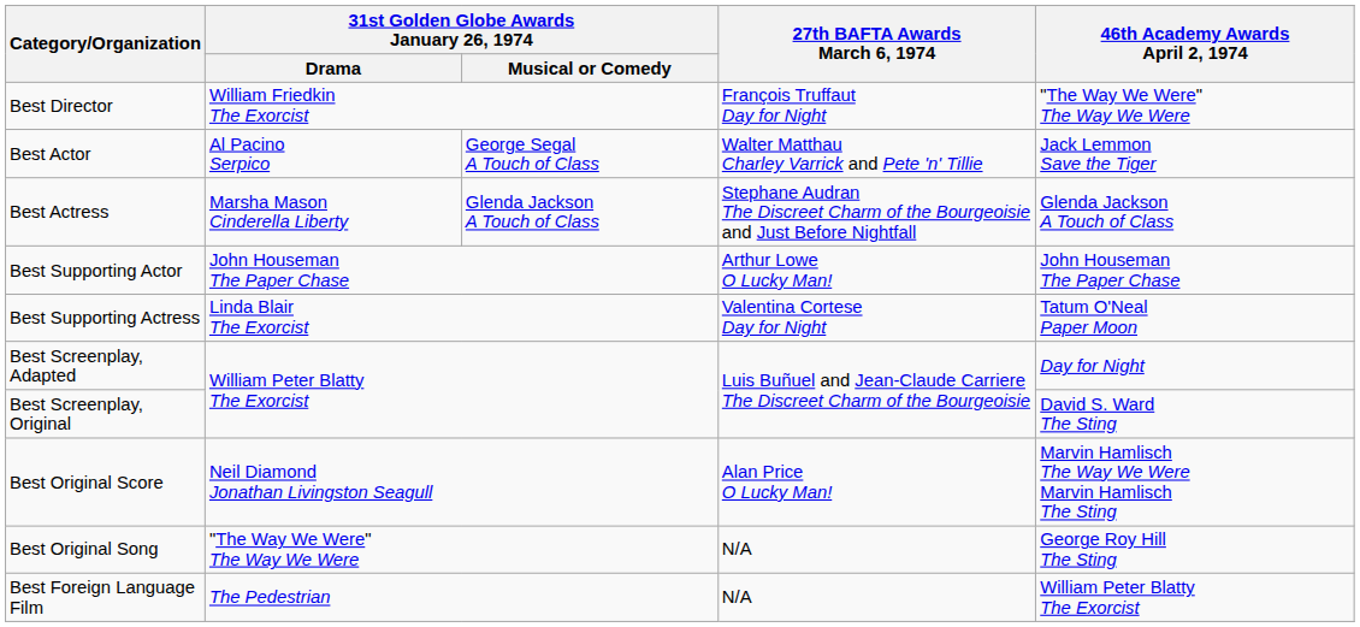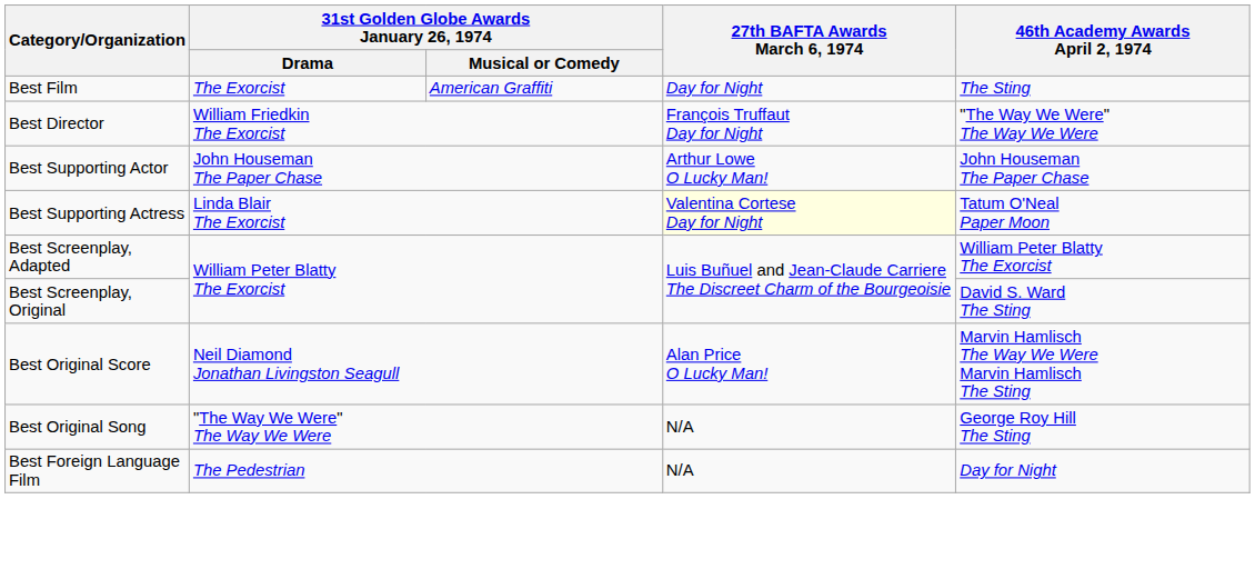 <table class="wikitable" style="font-size: 90%;">
 <tr>
 <th rowspan="2" style="width:20px;">Category/Organization</th>
 <th colspan="2" style="width:250px;"><a href='#'>31st Golden Globe Awards</a><br>January 26, 1974</th>
 <th rowspan="2" style="width:250px;"><a href='#'>27th BAFTA Awards</a><br>March 6, 1974</th>
 <th rowspan="2" style="width:250px;"><a href='#'>46th Academy Awards</a><br>April 2, 1974</th>
 </tr>
 <tr>
 <th width=200>Drama</th>
 <th style="width:200px;">Musical or Comedy</th>
 </tr>
 <tr>
+<td>Best Film</td>
+<td><em><a href='#'>The Exorcist</a></em></td>
+<td><em><a href='#'>American Graffiti</a></em></td>
+<td><em><a href='#'>Day for Night</a></em></td>
+<td><em><a href='#'>The Sting</a></em></td>
+</tr>
+<tr>
 <td>Best Director</td>
 <td colspan="2"><a href='#'>William Friedkin</a><br><em><a href='#'>The Exorcist</a></em></td>
 <td><a href='#'>François Truffaut</a><br><em><a href='#'>Day for Night</a></em></td>
 <td>"<a href='#'>The Way We Were</a>"<br><em><a href='#'>The Way We Were</a></em></td>
-</tr>
-<tr>
-<td>Best Actor</td>
-<td><a href='#'>Al Pacino</a><br><em><a href='#'>Serpico</a></em></td>
-<td><a href='#'>George Segal</a><br><em><a href='#'>A Touch of Class</a></em></td>
-<td><a href='#'>Walter Matthau</a><br><em><a href='#'>Charley Varrick</a></em> and <em><a href='#'>Pete 'n' Tillie</a></em></td>
-<td><a href='#'>Jack Lemmon</a><br><em><a href='#'>Save the Tiger</a></em></td>
-</tr>
-<tr>
-<td>Best Actress</td>
-<td><a href='#'>Marsha Mason</a><br><em><a href='#'>Cinderella Liberty</a></em></td>
-<td><a href='#'>Glenda Jackson</a><br><em><a href='#'>A Touch of Class</a></em></td>
-<td><a href='#'>Stephane Audran</a><br><em><a href='#'>The Discreet Charm of the Bourgeoisie</a></em> and <a href='#'>Just Before Nightfall</a></td>
-<td><a href='#'>Glenda Jackson</a><br><em><a href='#'>A Touch of Class</a></em></td>
 </tr>
 <tr>
 <td>Best Supporting Actor</td>
 <td colspan="2"><a href='#'>John Houseman</a><br><em><a href='#'>The Paper Chase</a></em></td>
 <td><a href='#'>Arthur Lowe</a><br><em><a href='#'>O Lucky Man!</a></em></td>
 <td><a href='#'>John Houseman</a><br><em><a href='#'>The Paper Chase</a></em></td>
 </tr>
 <tr>
 <td>Best Supporting Actress</td>
 <td colspan="2"><a href='#'>Linda Blair</a><br><em><a href='#'>The Exorcist</a></em></td>
-<td><a href='#'>Valentina Cortese</a><br><em><a href='#'>Day for Night</a></em></td>
+<td style="background: lightyellow;"><a href='#'>Valentina Cortese</a><br><em><a href='#'>Day for Night</a></em></td>
 <td><a href='#'>Tatum O'Neal</a><br><em><a href='#'>Paper Moon</a></em></td>
 </tr>
 <tr>
 <td>Best Screenplay, Adapted</td>
 <td colspan="2" rowspan="2"><a href='#'>William Peter Blatty</a><br><em><a href='#'>The Exorcist</a></em></td>
 <td rowspan="2"><a href='#'>Luis Buñuel</a> and <a href='#'>Jean-Claude Carriere</a><br><em><a href='#'>The Discreet Charm of the Bourgeoisie</a></em></td>
-<td><em><a href='#'>Day for Night</a></em></td>
+<td><a href='#'>William Peter Blatty</a><br><em><a href='#'>The Exorcist</a></em></td>
 </tr>
 <tr>
 <td>Best Screenplay, Original</td>
 <td><a href='#'>David S. Ward</a><br><em><a href='#'>The Sting</a></em></td>
 </tr>
 <tr>
 <td>Best Original Score</td>
 <td colspan="2"><a href='#'>Neil Diamond</a><br><em><a href='#'>Jonathan Livingston Seagull</a></em></td>
 <td><a href='#'>Alan Price</a><br><em><a href='#'>O Lucky Man!</a></em></td>
 <td><a href='#'>Marvin Hamlisch</a><br><em><a href='#'>The Way We Were</a></em><br><a href='#'>Marvin Hamlisch</a><br><em><a href='#'>The Sting</a></em></td>
 </tr>
 <tr>
 <td>Best Original Song</td>
 <td colspan="2">"<a href='#'>The Way We Were</a>"<br><em><a href='#'>The Way We Were</a></em></td>
 <td>N/A</td>
 <td><a href='#'>George Roy Hill</a><br><em><a href='#'>The Sting</a></em></td>
 </tr>
 <tr>
 <td>Best Foreign Language Film</td>
 <td colspan="2"><em><a href='#'>The Pedestrian</a></em></td>
 <td>N/A</td>
-<td><a href='#'>William Peter Blatty</a><br><em><a href='#'>The Exorcist</a></em></td>
+<td><em><a href='#'>Day for Night</a></em></td>
 </tr>
 </table>
